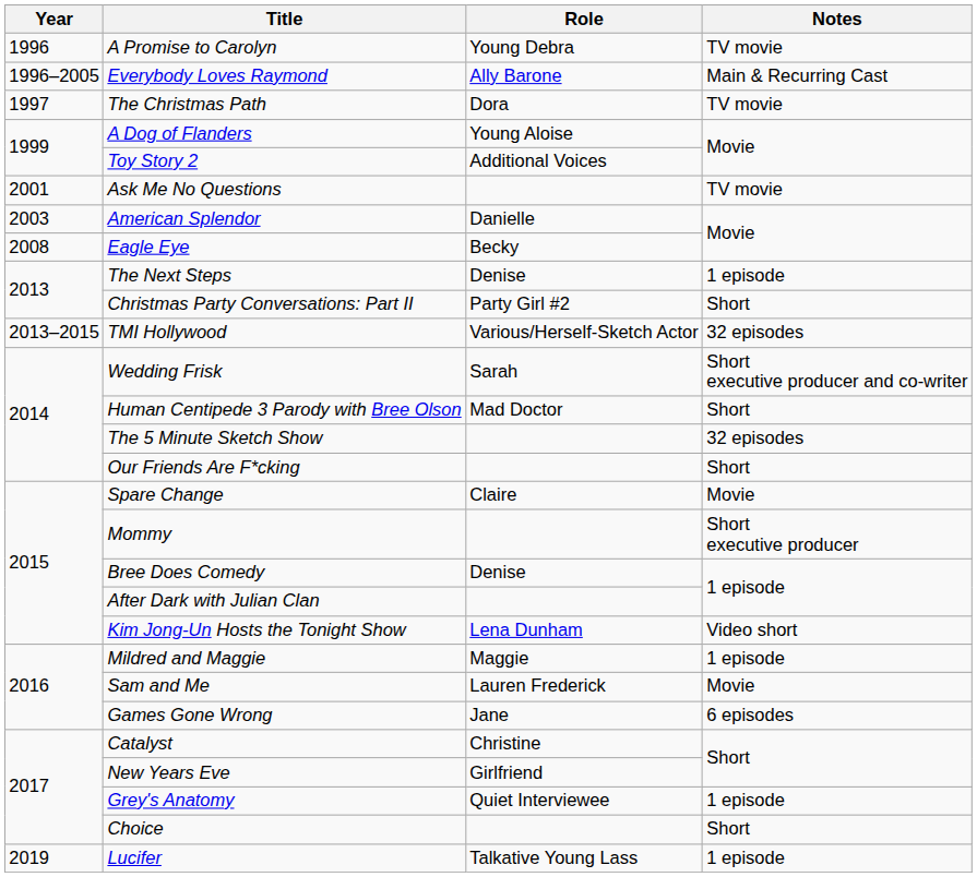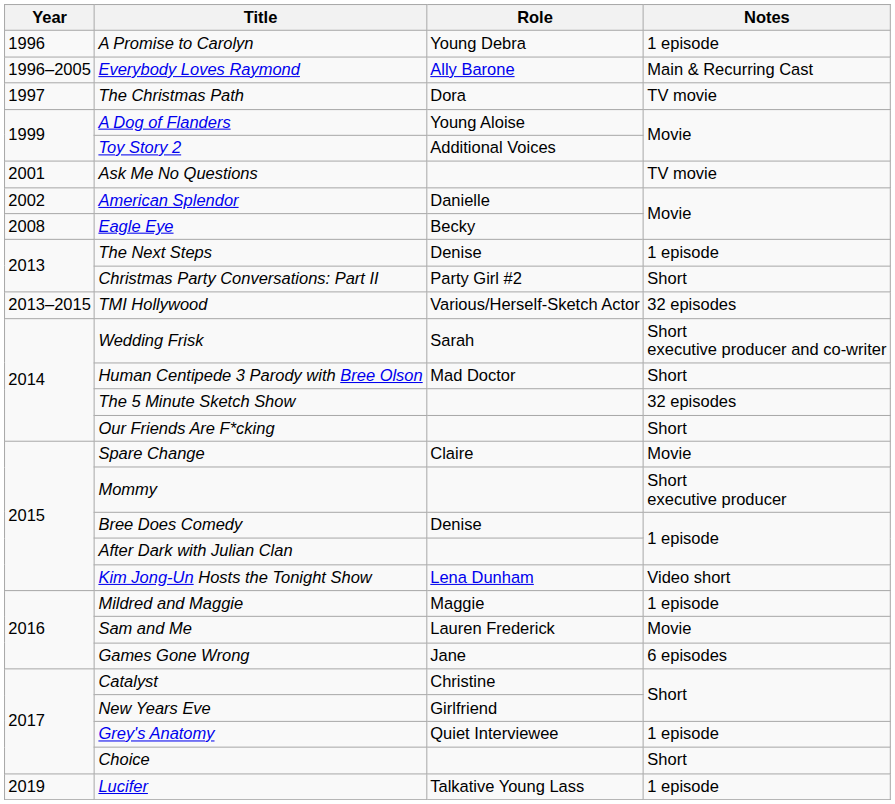 <table class="wikitable sortable">
 <tr>
 <th>Year</th>
 <th>Title</th>
 <th>Role</th>
 <th class="unsortable">Notes</th>
 </tr>
 <tr>
 <td>1996</td>
 <td><em>A Promise to Carolyn</em></td>
 <td>Young Debra</td>
-<td>TV movie</td>
+<td>1 episode</td>
 </tr>
 <tr>
 <td>1996–2005</td>
 <td><em><a href='#'>Everybody Loves Raymond</a></em></td>
 <td><a href='#'>Ally Barone</a></td>
 <td>Main & Recurring Cast</td>
 </tr>
 <tr>
 <td>1997</td>
 <td><em>The Christmas Path</em></td>
 <td>Dora</td>
 <td>TV movie</td>
 </tr>
 <tr>
 <td rowspan=2>1999</td>
 <td><em><a href='#'>A Dog of Flanders</a></em></td>
 <td>Young Aloise</td>
 <td rowspan=2>Movie</td>
 </tr>
 <tr>
 <td><em><a href='#'>Toy Story 2</a></em></td>
 <td>Additional Voices</td>
 </tr>
 <tr>
 <td>2001</td>
 <td><em>Ask Me No Questions</em></td>
 <td></td>
 <td>TV movie</td>
 </tr>
 <tr>
-<td>2003</td>
+<td>2002</td>
 <td><em><a href='#'>American Splendor</a></em></td>
 <td>Danielle</td>
 <td rowspan=2>Movie</td>
 </tr>
 <tr>
 <td>2008</td>
 <td><em><a href='#'>Eagle Eye</a></em></td>
 <td>Becky</td>
 </tr>
 <tr>
 <td rowspan=2>2013</td>
 <td><em>The Next Steps</em></td>
 <td>Denise</td>
 <td>1 episode</td>
 </tr>
 <tr>
 <td><em>Christmas Party Conversations: Part II</em></td>
 <td>Party Girl #2</td>
 <td>Short</td>
 </tr>
 <tr>
 <td>2013–2015</td>
 <td><em>TMI Hollywood</em></td>
 <td>Various/Herself-Sketch Actor</td>
 <td>32 episodes</td>
 </tr>
 <tr>
 <td rowspan=4>2014</td>
 <td><em>Wedding Frisk</em></td>
 <td>Sarah</td>
 <td>Short<br>executive producer and co-writer</td>
 </tr>
 <tr>
 <td><em>Human Centipede 3 Parody with <a href='#'>Bree Olson</a></em></td>
 <td>Mad Doctor</td>
 <td>Short</td>
 </tr>
 <tr>
 <td><em>The 5 Minute Sketch Show</em></td>
 <td></td>
 <td>32 episodes</td>
 </tr>
 <tr>
 <td><em>Our Friends Are F*cking</em></td>
 <td></td>
 <td>Short</td>
 </tr>
 <tr>
 <td rowspan=5>2015</td>
 <td><em>Spare Change</em></td>
 <td>Claire</td>
 <td>Movie</td>
 </tr>
 <tr>
 <td><em>Mommy</em></td>
 <td></td>
 <td>Short<br>executive producer</td>
 </tr>
 <tr>
 <td><em>Bree Does Comedy</em></td>
 <td>Denise</td>
 <td rowspan=2>1 episode</td>
 </tr>
 <tr>
 <td><em>After Dark with Julian Clan</em></td>
 <td></td>
 </tr>
 <tr>
 <td><em><a href='#'>Kim Jong-Un</a> Hosts the Tonight Show</em></td>
 <td><a href='#'>Lena Dunham</a></td>
 <td>Video short</td>
 </tr>
 <tr>
 <td rowspan=3>2016</td>
 <td><em>Mildred and Maggie</em></td>
 <td>Maggie</td>
 <td>1 episode</td>
 </tr>
 <tr>
 <td><em>Sam and Me</em></td>
 <td>Lauren Frederick</td>
 <td>Movie</td>
 </tr>
 <tr>
 <td><em>Games Gone Wrong</em></td>
 <td>Jane</td>
 <td>6 episodes</td>
 </tr>
 <tr>
 <td rowspan=4>2017</td>
 <td><em>Catalyst</em></td>
 <td>Christine</td>
 <td rowspan=2>Short</td>
 </tr>
 <tr>
 <td><em>New Years Eve</em></td>
 <td>Girlfriend</td>
 </tr>
 <tr>
 <td><em><a href='#'>Grey's Anatomy</a></em></td>
 <td>Quiet Interviewee</td>
 <td>1 episode</td>
 </tr>
 <tr>
 <td><em>Choice</em></td>
 <td></td>
 <td>Short</td>
 </tr>
 <tr>
 <td>2019</td>
 <td><em><a href='#'>Lucifer</a></em></td>
 <td>Talkative Young Lass</td>
 <td>1 episode</td>
 </tr>
 </table>
